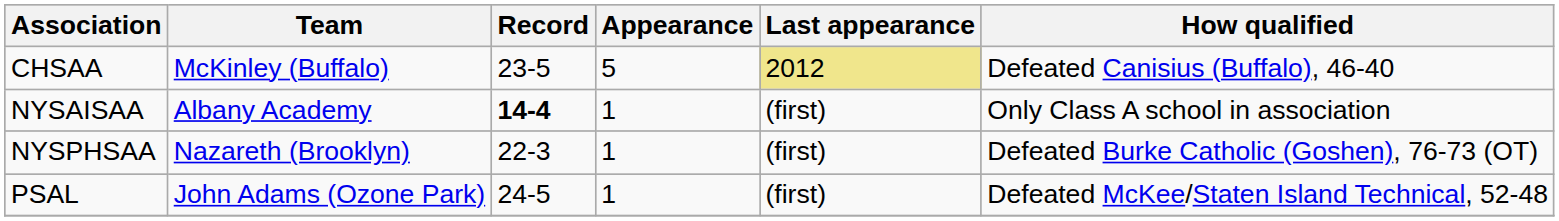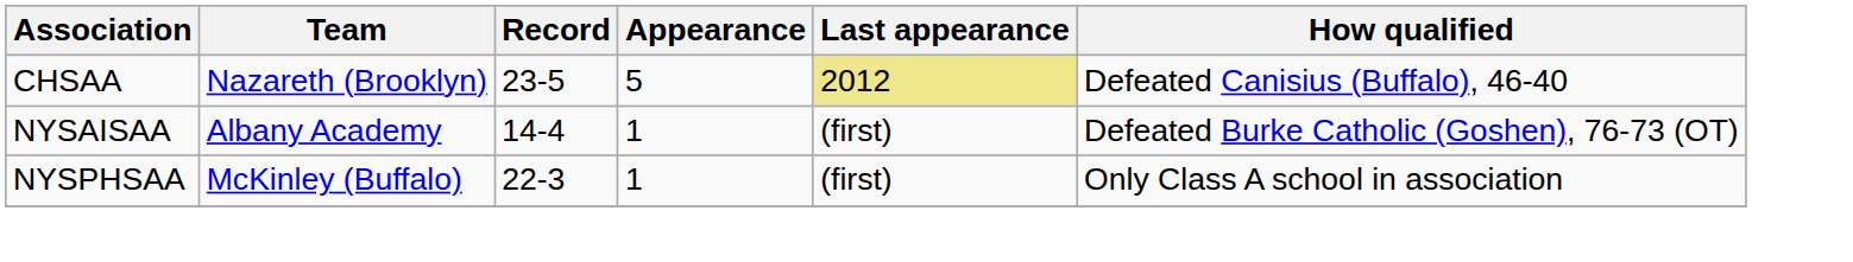 <table class="wikitable sortable" style="text-align:left;">
 <tr>
 <th>Association</th>
 <th>Team</th>
 <th>Record</th>
 <th data-sort-type="number">Appearance</th>
 <th>Last appearance</th>
 <th>How qualified</th>
 </tr>
 <tr>
 <td>CHSAA</td>
-<td><a href='#'>McKinley (Buffalo)</a></td>
+<td><a href='#'>Nazareth (Brooklyn)</a></td>
 <td>23-5</td>
 <td>5</td>
 <td style="background: khaki;">2012</td>
 <td>Defeated <a href='#'>Canisius (Buffalo)</a>, 46-40</td>
 </tr>
 <tr>
 <td>NYSAISAA</td>
 <td><a href='#'>Albany Academy</a></td>
-<td><strong>14-4</strong></td>
+<td>14-4</td>
+<td>1</td>
+<td>(first)</td>
+<td>Defeated <a href='#'>Burke Catholic (Goshen)</a>, 76-73 (OT)</td>
+</tr>
+<tr>
+<td>NYSPHSAA</td>
+<td><a href='#'>McKinley (Buffalo)</a></td>
+<td>22-3</td>
 <td>1</td>
 <td>(first)</td>
 <td>Only Class A school in association</td>
 </tr>
 <tr>
-<td>NYSPHSAA</td>
-<td><a href='#'>Nazareth (Brooklyn)</a></td>
-<td>22-3</td>
-<td>1</td>
-<td>(first)</td>
-<td>Defeated <a href='#'>Burke Catholic (Goshen)</a>, 76-73 (OT)</td>
-</tr>
-<tr>
-<td>PSAL</td>
-<td><a href='#'>John Adams (Ozone Park)</a></td>
-<td>24-5</td>
-<td>1</td>
-<td>(first)</td>
-<td>Defeated <a href='#'>McKee</a>/<a href='#'>Staten Island Technical</a>, 52-48</td>
-</tr>
-<tr>
 </tr>
 </table>
